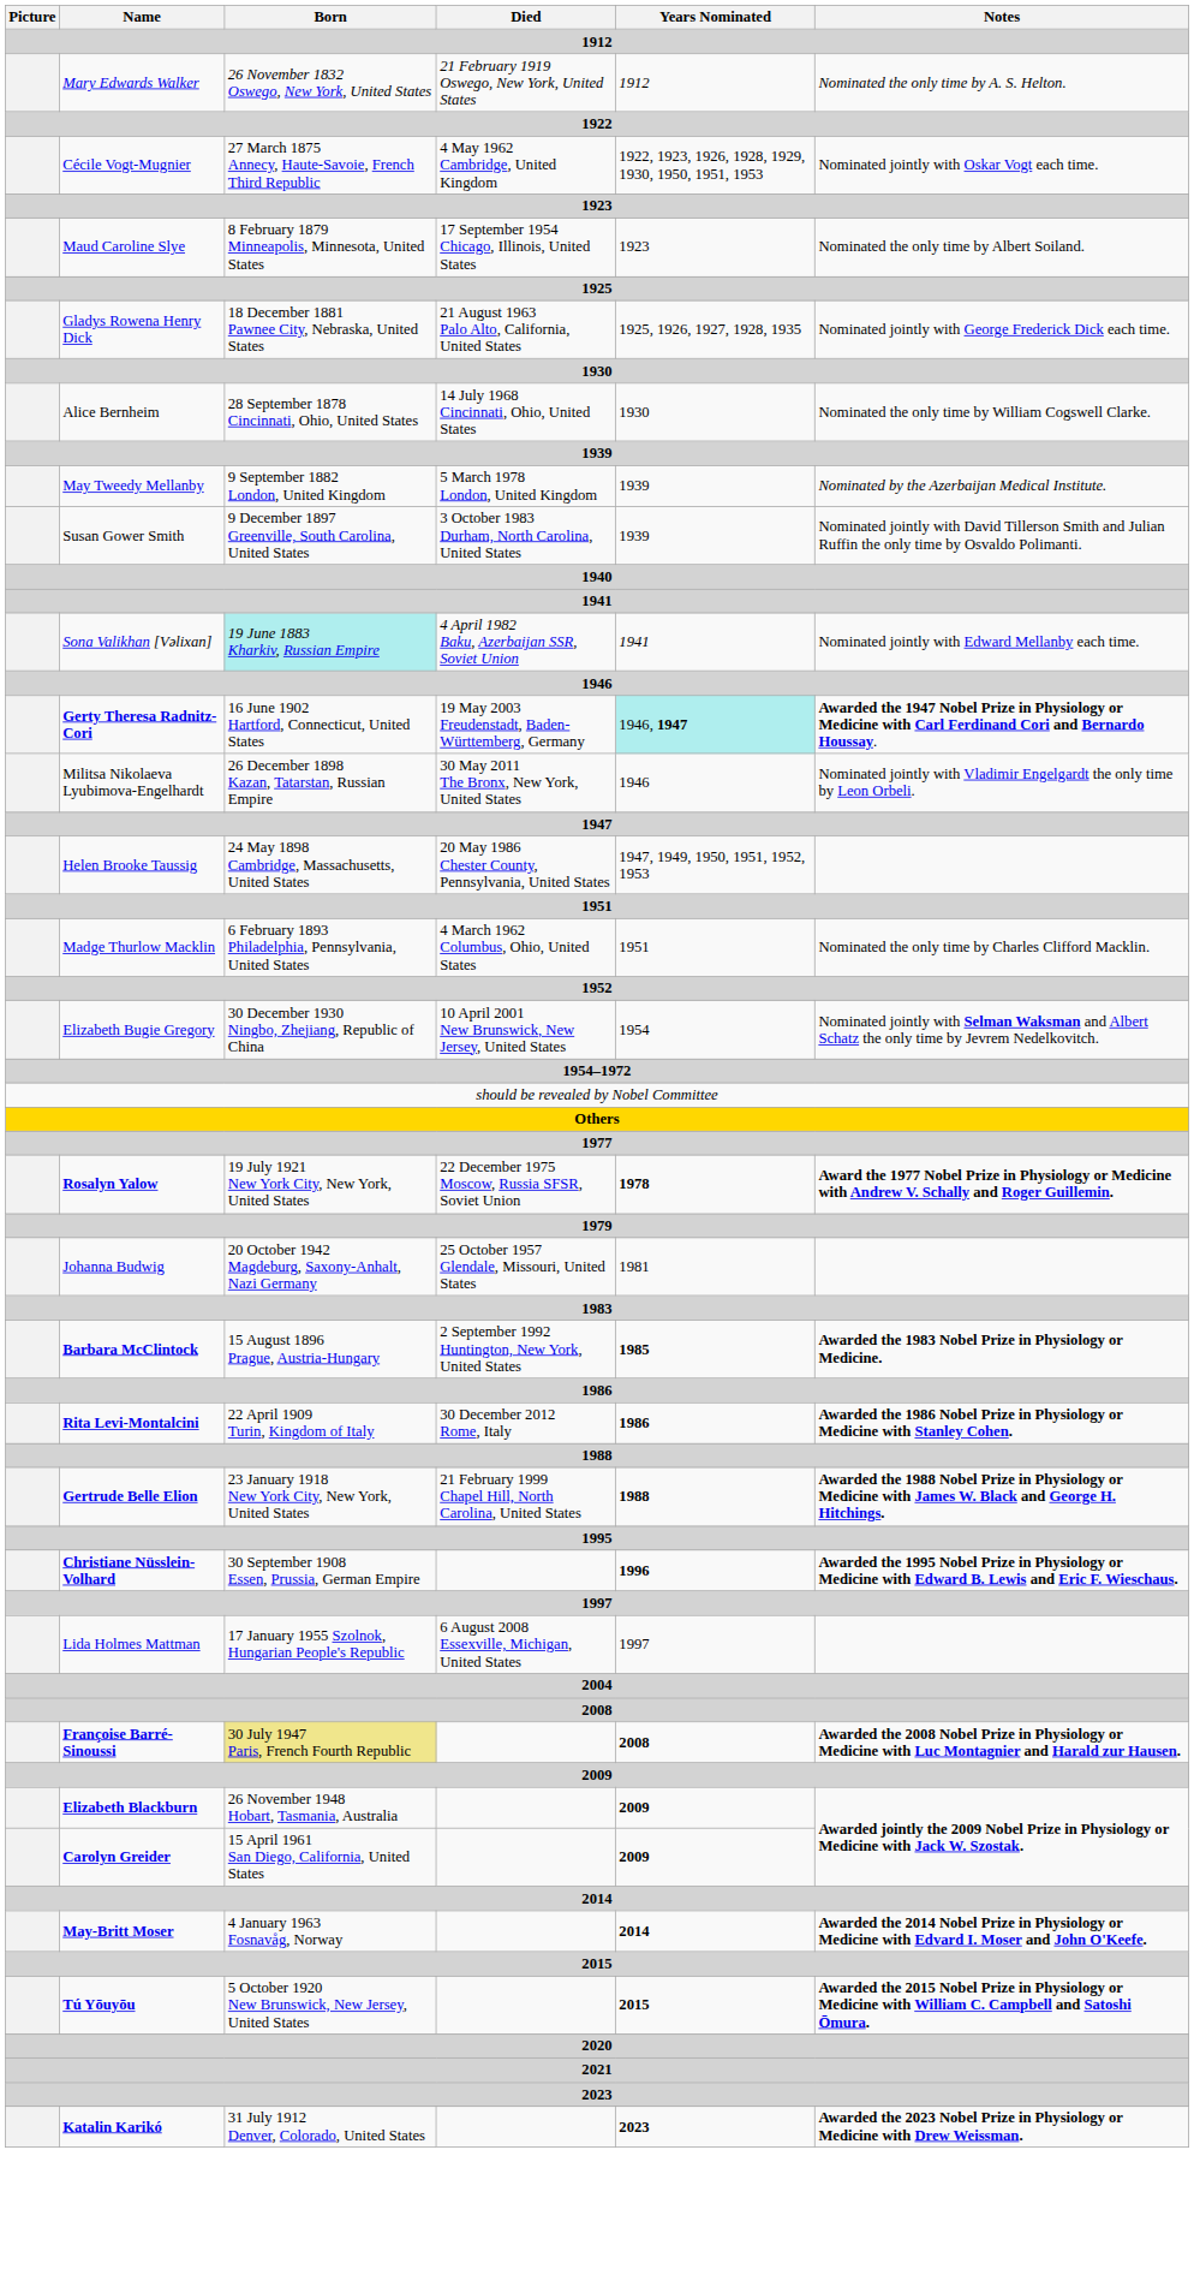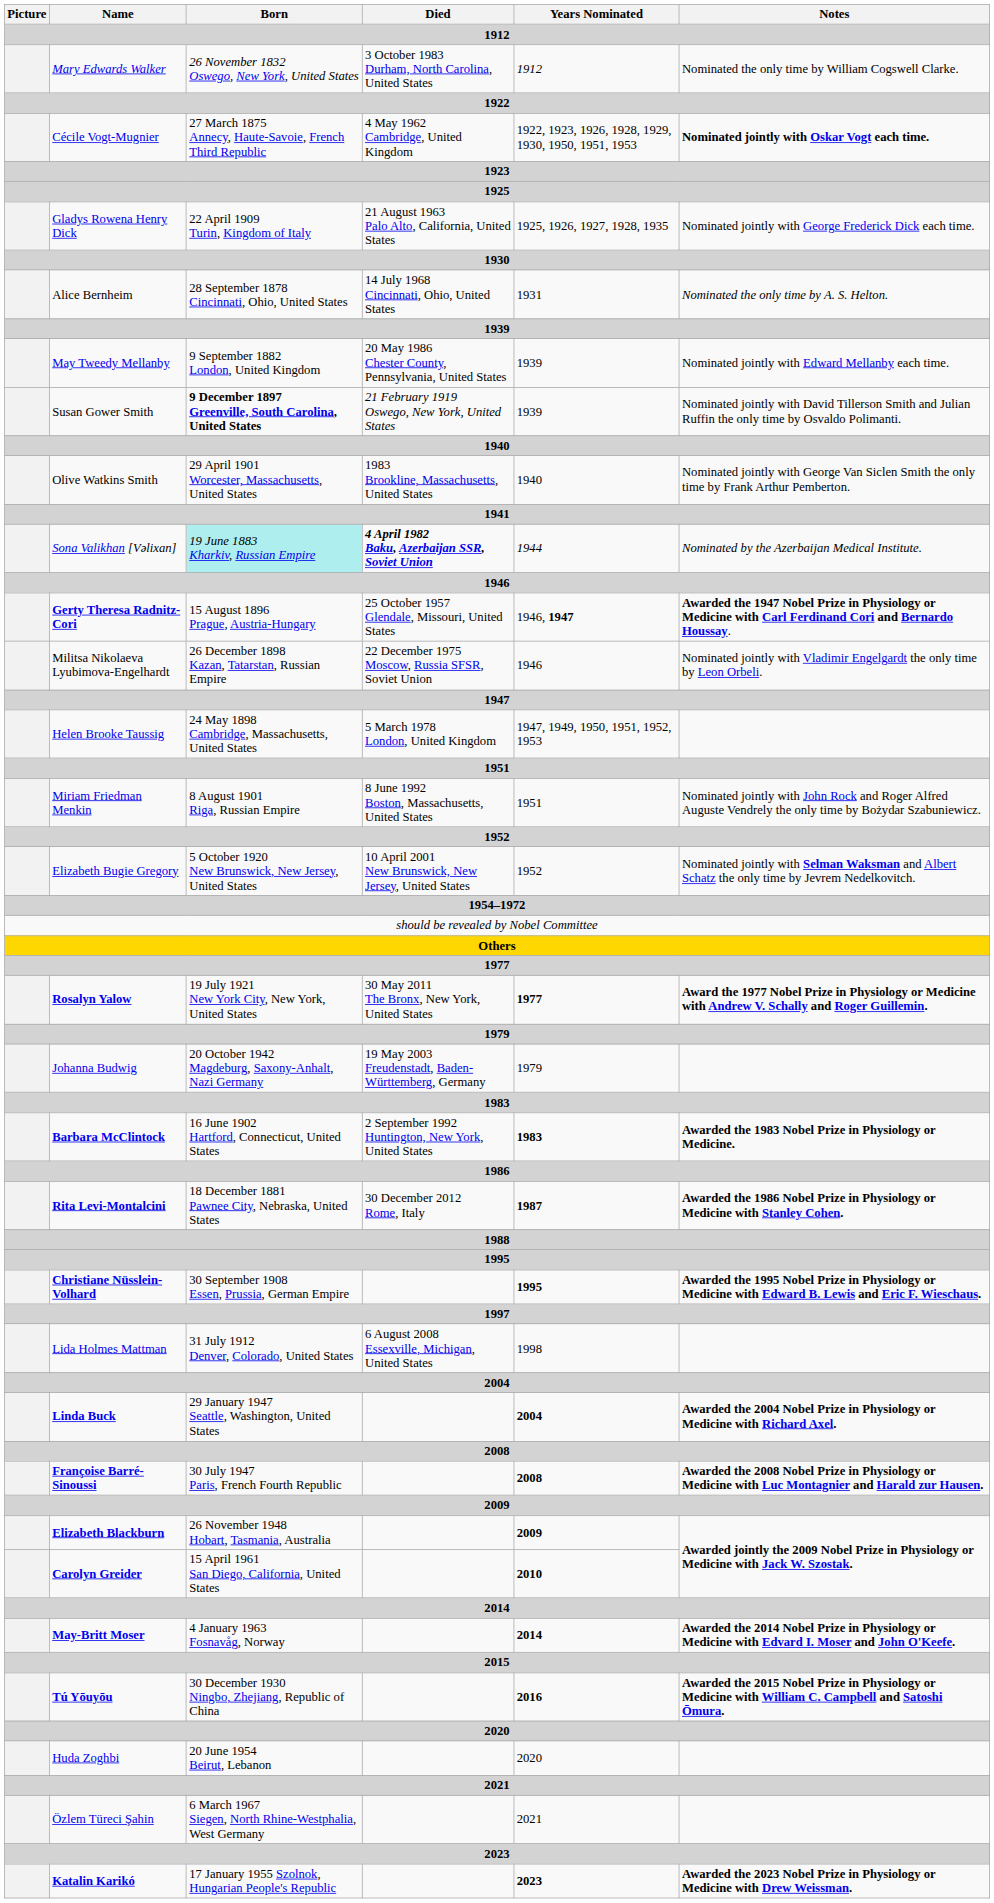 <table class="wikitable sortable">
 <tr>
 <th>Picture</th>
 <th>Name</th>
 <th>Born</th>
 <th>Died</th>
 <th>Years Nominated</th>
 <th>Notes</th>
 </tr>
 <tr id="1912'">
 <td colspan=6 align=center style="background:lightgray;white-space:nowrap"><strong>1912</strong></td>
 </tr>
 <tr>
 <th scope="row"></th>
 <td><em><a href='#'>Mary Edwards Walker</a></em></td>
 <td><em>26 November 1832<br><a href='#'>Oswego</a>, <a href='#'>New York</a>, United States</em></td>
-<td><em>21 February 1919<br>Oswego, New York, United States</em></td>
+<td>3 October 1983 <br> <a href='#'>Durham, North Carolina</a>, United States</td>
 <td><em>1912</em></td>
-<td><em>Nominated the only time by A. S. Helton.</em></td>
+<td>Nominated the only time by William Cogswell Clarke.</td>
 </tr>
 <tr id="1922'">
 <td colspan=6 align=center style="background:lightgray;white-space:nowrap"><strong>1922</strong></td>
 </tr>
 <tr>
 <th scope="row"></th>
 <td><a href='#'>Cécile Vogt-Mugnier</a></td>
 <td>27 March 1875 <br> <a href='#'>Annecy</a>, <a href='#'>Haute-Savoie</a>, <a href='#'>French Third Republic</a></td>
 <td>4 May 1962 <br> <a href='#'>Cambridge</a>, United Kingdom</td>
 <td>1922, 1923, 1926, 1928, 1929, 1930, 1950, 1951, 1953</td>
-<td>Nominated jointly with <a href='#'>Oskar Vogt</a> each time.</td>
+<td><strong>Nominated jointly with <a href='#'>Oskar Vogt</a> each time.</strong></td>
 </tr>
 <tr id="1923'">
 <td colspan=6 align=center style="background:lightgray;white-space:nowrap"><strong>1923</strong></td>
-</tr>
-<tr>
-<th scope="row"></th>
-<td><a href='#'>Maud Caroline Slye</a></td>
-<td>8 February 1879 <br> <a href='#'>Minneapolis</a>, Minnesota, United States</td>
-<td>17 September 1954 <br> <a href='#'>Chicago</a>, Illinois, United States</td>
-<td>1923</td>
-<td>Nominated the only time by Albert Soiland.</td>
 </tr>
 <tr id="1925'">
 <td colspan=6 align=center style="background:lightgray;white-space:nowrap"><strong>1925</strong></td>
 </tr>
 <tr>
 <th scope="row"></th>
 <td><a href='#'>Gladys Rowena Henry Dick</a></td>
-<td>18 December 1881 <br> <a href='#'>Pawnee City</a>, Nebraska, United States</td>
+<td>22 April 1909 <br><a href='#'>Turin</a>, <a href='#'>Kingdom of Italy</a></td>
 <td>21 August 1963 <br> <a href='#'>Palo Alto</a>, California, United States</td>
 <td>1925, 1926, 1927, 1928, 1935</td>
 <td>Nominated jointly with <a href='#'>George Frederick Dick</a> each time.</td>
 </tr>
 <tr id="1930'">
 <td colspan=6 align=center style="background:lightgray;white-space:nowrap"><strong>1930</strong></td>
 </tr>
 <tr>
 <th scope="row"></th>
 <td>Alice Bernheim</td>
 <td>28 September 1878 <br> <a href='#'>Cincinnati</a>, Ohio, United States</td>
 <td>14 July 1968 <br> <a href='#'>Cincinnati</a>, Ohio, United States</td>
-<td>1930</td>
-<td>Nominated the only time by William Cogswell Clarke.</td>
+<td>1931</td>
+<td><em>Nominated the only time by A. S. Helton.</em></td>
 </tr>
 <tr id="1939'">
 <td colspan=6 align=center style="background:lightgray;white-space:nowrap"><strong>1939</strong></td>
 </tr>
 <tr>
 <th scope="row"></th>
 <td><a href='#'>May Tweedy Mellanby</a></td>
 <td>9 September 1882 <br> <a href='#'>London</a>, United Kingdom</td>
-<td>5 March 1978 <br> <a href='#'>London</a>, United Kingdom</td>
+<td>20 May 1986 <br> <a href='#'>Chester County</a>, Pennsylvania, United States</td>
 <td>1939</td>
-<td><em>Nominated by the Azerbaijan Medical Institute.</em></td>
+<td>Nominated jointly with <a href='#'>Edward Mellanby</a> each time.</td>
 </tr>
 <tr>
 <th scope="row"></th>
 <td>Susan Gower Smith</td>
-<td>9 December 1897 <br> <a href='#'>Greenville, South Carolina</a>, United States</td>
-<td>3 October 1983 <br> <a href='#'>Durham, North Carolina</a>, United States</td>
+<td><strong>9 December 1897 <br> <a href='#'>Greenville, South Carolina</a>, United States</strong></td>
+<td><em>21 February 1919<br>Oswego, New York, United States</em></td>
 <td>1939</td>
 <td>Nominated jointly with David Tillerson Smith and Julian Ruffin the only time by Osvaldo Polimanti.</td>
 </tr>
 <tr id="1940'">
 <td colspan=6 align=center style="background:lightgray;white-space:nowrap"><strong>1940</strong></td>
+</tr>
+<tr>
+<th scope="row"></th>
+<td>Olive Watkins Smith</td>
+<td>29 April 1901 <br> <a href='#'>Worcester, Massachusetts</a>, United States</td>
+<td>1983 <br> <a href='#'>Brookline, Massachusetts</a>, United States</td>
+<td>1940</td>
+<td>Nominated jointly with George Van Siclen Smith the only time by Frank Arthur Pemberton.</td>
 </tr>
 <tr id="1941'">
 <td colspan=6 align=center style="background:lightgray;white-space:nowrap"><strong>1941</strong></td>
 </tr>
 <tr>
 <th scope="row"></th>
 <td><em><a href='#'>Sona Valikhan</a> [Vəlixan]</em></td>
 <td style="background: paleturquoise;"><em>19 June 1883 <br><a href='#'>Kharkiv</a>, <a href='#'>Russian Empire</a></em></td>
-<td><em>4 April 1982 <br><a href='#'>Baku</a>, <a href='#'>Azerbaijan SSR</a>, <a href='#'>Soviet Union</a></em></td>
-<td><em>1941</em></td>
-<td>Nominated jointly with <a href='#'>Edward Mellanby</a> each time.</td>
+<td><strong><em>4 April 1982 <br><a href='#'>Baku</a>, <a href='#'>Azerbaijan SSR</a>, <a href='#'>Soviet Union</a></em></strong></td>
+<td><em>1944</em></td>
+<td><em>Nominated by the Azerbaijan Medical Institute.</em></td>
 </tr>
 <tr id="1946'">
 <td colspan=6 align=center style="background:lightgray;white-space:nowrap"><strong>1946</strong></td>
 </tr>
 <tr>
 <th scope="row"></th>
 <td><strong><a href='#'>Gerty Theresa Radnitz-Cori</a></strong></td>
-<td>16 June 1902 <br><a href='#'>Hartford</a>, Connecticut, United States</td>
-<td>19 May 2003 <br><a href='#'>Freudenstadt</a>, <a href='#'>Baden-Württemberg</a>, Germany</td>
-<td style="background: paleturquoise;">1946, <strong>1947</strong></td>
+<td>15 August 1896 <br> <a href='#'>Prague</a>, <a href='#'>Austria-Hungary</a></td>
+<td>25 October 1957 <br> <a href='#'>Glendale</a>, Missouri, United States</td>
+<td>1946, <strong>1947</strong></td>
 <td><strong>Awarded the 1947 Nobel Prize in Physiology or Medicine with <a href='#'>Carl Ferdinand Cori</a> and <a href='#'>Bernardo Houssay</a></strong>.</td>
 </tr>
 <tr>
 <th scope="row"></th>
 <td>Militsa Nikolaeva Lyubimova-Engelhardt</td>
 <td>26 December 1898 <br><a href='#'>Kazan</a>, <a href='#'>Tatarstan</a>, Russian Empire</td>
-<td>30 May 2011 <br><a href='#'>The Bronx</a>, New York, United States</td>
+<td>22 December 1975 <br><a href='#'>Moscow</a>, <a href='#'>Russia SFSR</a>, Soviet Union</td>
 <td>1946</td>
 <td>Nominated jointly with <a href='#'>Vladimir Engelgardt</a> the only time by <a href='#'>Leon Orbeli</a>.</td>
 </tr>
 <tr id="1947'">
 <td colspan=6 align=center style="background:lightgray;white-space:nowrap"><strong>1947</strong></td>
 </tr>
 <tr>
 <th scope="row"></th>
 <td><a href='#'>Helen Brooke Taussig</a></td>
 <td>24 May 1898 <br> <a href='#'>Cambridge</a>, Massachusetts, United States</td>
-<td>20 May 1986 <br> <a href='#'>Chester County</a>, Pennsylvania, United States</td>
+<td>5 March 1978 <br> <a href='#'>London</a>, United Kingdom</td>
 <td>1947, 1949, 1950, 1951, 1952, 1953</td>
 <td></td>
 </tr>
 <tr id="1951'">
 <td colspan=6 align=center style="background:lightgray;white-space:nowrap"><strong>1951</strong></td>
 </tr>
 <tr>
 <th scope="row"></th>
-<td><a href='#'>Madge Thurlow Macklin</a></td>
-<td>6 February 1893 <br> <a href='#'>Philadelphia</a>, Pennsylvania, United States</td>
-<td>4 March 1962 <br> <a href='#'>Columbus</a>, Ohio, United States</td>
+<td><a href='#'>Miriam Friedman Menkin</a></td>
+<td>8 August 1901 <br> <a href='#'>Riga</a>, Russian Empire</td>
+<td>8 June 1992 <br> <a href='#'>Boston</a>, Massachusetts, United States</td>
 <td>1951</td>
-<td>Nominated the only time by Charles Clifford Macklin.</td>
+<td>Nominated jointly with <a href='#'>John Rock</a> and Roger Alfred Auguste Vendrely the only time by Bożydar Szabuniewicz.</td>
 </tr>
 <tr id="1952'">
 <td colspan=6 align=center style="background:lightgray;white-space:nowrap"><strong>1952</strong></td>
 </tr>
 <tr>
 <th scope="row"></th>
 <td><a href='#'>Elizabeth Bugie Gregory</a></td>
-<td>30 December 1930 <br><a href='#'>Ningbo, Zhejiang</a>, Republic of China</td>
+<td>5 October 1920 <br> <a href='#'>New Brunswick, New Jersey</a>, United States</td>
 <td>10 April 2001 <br> <a href='#'>New Brunswick, New Jersey</a>, United States</td>
-<td>1954</td>
+<td>1952</td>
 <td>Nominated jointly with <strong><a href='#'>Selman Waksman</a></strong> and <a href='#'>Albert Schatz</a> the only time by Jevrem Nedelkovitch.</td>
 </tr>
 <tr id="1954'">
 <td colspan=6 align=center style="background:lightgray;white-space:nowrap"><strong>1954–1972</strong></td>
 </tr>
 <tr>
 <td colspan=6 align=center><em>should be revealed by Nobel Committee</em></td>
 </tr>
 <tr id="Others'">
 <td colspan=6 align=center style="background:gold;white-space:nowrap"><strong>Others</strong></td>
 </tr>
 <tr id="1977">
 <td colspan=6 align=center style="background:lightgray;white-space:nowrap"><strong>1977</strong></td>
 </tr>
 <tr>
 <th scope="row"></th>
 <td><strong><a href='#'>Rosalyn Yalow</a></strong></td>
 <td>19 July 1921 <br><a href='#'>New York City</a>, New York, United States</td>
-<td>22 December 1975 <br><a href='#'>Moscow</a>, <a href='#'>Russia SFSR</a>, Soviet Union</td>
-<td><strong>1978</strong></td>
+<td>30 May 2011 <br><a href='#'>The Bronx</a>, New York, United States</td>
+<td><strong>1977</strong></td>
 <td><strong>Award the 1977 Nobel Prize in Physiology or Medicine with <a href='#'>Andrew V. Schally</a> and <a href='#'>Roger Guillemin</a>.</strong></td>
 </tr>
 <tr id="1979">
 <td colspan=6 align=center style="background:lightgray;white-space:nowrap"><strong>1979</strong></td>
 </tr>
 <tr>
 <th scope="row"></th>
 <td><a href='#'>Johanna Budwig</a></td>
 <td>20 October 1942 <br><a href='#'>Magdeburg</a>, <a href='#'>Saxony-Anhalt</a>, <a href='#'>Nazi Germany</a></td>
-<td>25 October 1957 <br> <a href='#'>Glendale</a>, Missouri, United States</td>
-<td>1981</td>
+<td>19 May 2003 <br><a href='#'>Freudenstadt</a>, <a href='#'>Baden-Württemberg</a>, Germany</td>
+<td>1979</td>
 <td></td>
 </tr>
 <tr id="1983">
 <td colspan=6 align=center style="background:lightgray;white-space:nowrap"><strong>1983</strong></td>
 </tr>
 <tr>
 <th scope="row"></th>
 <td><strong><a href='#'>Barbara McClintock</a></strong></td>
-<td>15 August 1896 <br> <a href='#'>Prague</a>, <a href='#'>Austria-Hungary</a></td>
+<td>16 June 1902 <br><a href='#'>Hartford</a>, Connecticut, United States</td>
 <td>2 September 1992 <br><a href='#'>Huntington, New York</a>, United States</td>
-<td><strong>1985</strong></td>
+<td><strong>1983</strong></td>
 <td><strong>Awarded the 1983 Nobel Prize in Physiology or Medicine.</strong></td>
 </tr>
 <tr id="1986">
 <td colspan=6 align=center style="background:lightgray;white-space:nowrap"><strong>1986</strong></td>
 </tr>
 <tr>
 <th scope="row"></th>
 <td><strong><a href='#'>Rita Levi-Montalcini</a></strong></td>
-<td>22 April 1909 <br><a href='#'>Turin</a>, <a href='#'>Kingdom of Italy</a></td>
+<td>18 December 1881 <br> <a href='#'>Pawnee City</a>, Nebraska, United States</td>
 <td>30 December 2012 <br><a href='#'>Rome</a>, Italy</td>
-<td><strong>1986</strong></td>
+<td><strong>1987</strong></td>
 <td><strong>Awarded the 1986 Nobel Prize in Physiology or Medicine with <a href='#'>Stanley Cohen</a>.</strong></td>
 </tr>
 <tr id="1988">
 <td colspan=6 align=center style="background:lightgray;white-space:nowrap"><strong>1988</strong></td>
-</tr>
-<tr>
-<th scope="row"></th>
-<td><strong><a href='#'>Gertrude Belle Elion</a></strong></td>
-<td>23 January 1918 <br><a href='#'>New York City</a>, New York, United States</td>
-<td>21 February 1999 <br><a href='#'>Chapel Hill, North Carolina</a>, United States</td>
-<td><strong>1988</strong></td>
-<td><strong>Awarded the 1988 Nobel Prize in Physiology or Medicine with <a href='#'>James W. Black</a> and <a href='#'>George H. Hitchings</a>.</strong></td>
 </tr>
 <tr id="1995">
 <td colspan=6 align=center style="background:lightgray;white-space:nowrap"><strong>1995</strong></td>
 </tr>
 <tr>
 <th scope="row"></th>
 <td><strong><a href='#'>Christiane Nüsslein-Volhard</a></strong></td>
 <td>30 September 1908 <br><a href='#'>Essen</a>, <a href='#'>Prussia</a>, German Empire</td>
 <td></td>
-<td><strong>1996</strong></td>
+<td><strong>1995</strong></td>
 <td><strong>Awarded the 1995 Nobel Prize in Physiology or Medicine with <a href='#'>Edward B. Lewis</a> and <a href='#'>Eric F. Wieschaus</a>.</strong></td>
 </tr>
 <tr id="1997">
 <td colspan=6 align=center style="background:lightgray;white-space:nowrap"><strong>1997</strong></td>
 </tr>
 <tr>
 <th scope="row"></th>
 <td><a href='#'>Lida Holmes Mattman</a></td>
-<td>17 January 1955 <a href='#'>Szolnok</a>, <a href='#'>Hungarian People's Republic</a></td>
+<td>31 July 1912 <br><a href='#'>Denver</a>, <a href='#'>Colorado</a>, United States</td>
 <td>6 August 2008 <br><a href='#'>Essexville, Michigan</a>, United States</td>
-<td>1997</td>
+<td>1998</td>
 <td></td>
 </tr>
 <tr id="2004">
 <td colspan=6 align=center style="background:lightgray;white-space:nowrap"><strong>2004</strong></td>
+</tr>
+<tr>
+<th scope="row"></th>
+<td><strong><a href='#'>Linda Buck</a></strong></td>
+<td>29 January 1947 <br><a href='#'>Seattle</a>, Washington, United States</td>
+<td></td>
+<td><strong>2004</strong></td>
+<td><strong>Awarded the 2004 Nobel Prize in Physiology or Medicine with <a href='#'>Richard Axel</a>.</strong></td>
 </tr>
 <tr id="2008">
 <td colspan=6 align=center style="background:lightgray;white-space:nowrap"><strong>2008</strong></td>
 </tr>
 <tr>
 <th scope="row"></th>
 <td><strong><a href='#'>Françoise Barré-Sinoussi</a></strong></td>
-<td style="background: khaki;">30 July 1947 <br><a href='#'>Paris</a>, French Fourth Republic</td>
+<td>30 July 1947 <br><a href='#'>Paris</a>, French Fourth Republic</td>
 <td></td>
 <td><strong>2008</strong></td>
 <td><strong>Awarded the 2008 Nobel Prize in Physiology or Medicine with <a href='#'>Luc Montagnier</a> and <a href='#'>Harald zur Hausen</a>.</strong></td>
 </tr>
 <tr id="2009">
 <td colspan=6 align=center style="background:lightgray;white-space:nowrap"><strong>2009</strong></td>
 </tr>
 <tr>
 <th scope="row"></th>
 <td><strong><a href='#'>Elizabeth Blackburn</a></strong></td>
 <td>26 November 1948 <br><a href='#'>Hobart</a>, <a href='#'>Tasmania</a>, Australia</td>
 <td></td>
 <td><strong>2009</strong></td>
 <td rowspan="2"><strong>Awarded jointly the 2009 Nobel Prize in Physiology or Medicine with <a href='#'>Jack W. Szostak</a>.</strong></td>
 </tr>
 <tr>
 <th scope="row"></th>
 <td><strong><a href='#'>Carolyn Greider</a></strong></td>
 <td>15 April 1961 <br><a href='#'>San Diego, California</a>, United States</td>
 <td></td>
-<td><strong>2009</strong></td>
+<td><strong>2010</strong></td>
 </tr>
 <tr id="2014">
 <td colspan=6 align=center style="background:lightgray;white-space:nowrap"><strong>2014</strong></td>
 </tr>
 <tr>
 <th scope="row"></th>
 <td><strong><a href='#'>May-Britt Moser</a></strong></td>
 <td>4 January 1963 <br><a href='#'>Fosnavåg</a>, Norway</td>
 <td></td>
 <td><strong>2014</strong></td>
 <td><strong>Awarded the 2014 Nobel Prize in Physiology or Medicine with <a href='#'>Edvard I. Moser</a> and <a href='#'>John O'Keefe</a>.</strong></td>
 </tr>
 <tr id="2015">
 <td colspan=6 align=center style="background:lightgray;white-space:nowrap"><strong>2015</strong></td>
 </tr>
 <tr>
 <th scope="row"></th>
 <td><strong><a href='#'>Tú Yōuyōu</a></strong></td>
-<td>5 October 1920 <br> <a href='#'>New Brunswick, New Jersey</a>, United States</td>
+<td>30 December 1930 <br><a href='#'>Ningbo, Zhejiang</a>, Republic of China</td>
 <td></td>
-<td><strong>2015</strong></td>
+<td><strong>2016</strong></td>
 <td><strong>Awarded the 2015 Nobel Prize in Physiology or Medicine with <a href='#'>William C. Campbell</a> and <a href='#'>Satoshi Ōmura</a>.</strong></td>
 </tr>
 <tr id="2020">
 <td colspan=6 align=center style="background:lightgray;white-space:nowrap"><strong>2020</strong></td>
 </tr>
+<tr>
+<th scope="row"></th>
+<td><a href='#'>Huda Zoghbi</a></td>
+<td>20 June 1954 <br><a href='#'>Beirut</a>, Lebanon</td>
+<td></td>
+<td>2020</td>
+<td></td>
+</tr>
 <tr id="2021">
 <td colspan=6 align=center style="background:lightgray;white-space:nowrap"><strong>2021</strong></td>
+</tr>
+<tr>
+<th scope="row"></th>
+<td><a href='#'>Özlem Türeci Şahin</a></td>
+<td>6 March 1967 <br><a href='#'>Siegen</a>, <a href='#'>North Rhine-Westphalia</a>, West Germany</td>
+<td></td>
+<td>2021</td>
+<td></td>
 </tr>
 <tr id="2023">
 <td colspan=6 align=center style="background:lightgray;white-space:nowrap"><strong>2023</strong></td>
 </tr>
 <tr>
 <th scope="row"></th>
 <td><strong><a href='#'>Katalin Karikó</a></strong></td>
-<td>31 July 1912 <br><a href='#'>Denver</a>, <a href='#'>Colorado</a>, United States</td>
+<td>17 January 1955 <a href='#'>Szolnok</a>, <a href='#'>Hungarian People's Republic</a></td>
 <td></td>
 <td><strong>2023</strong></td>
 <td><strong>Awarded the 2023 Nobel Prize in Physiology or Medicine with <a href='#'>Drew Weissman</a>.</strong></td>
 </tr>
 </table>
